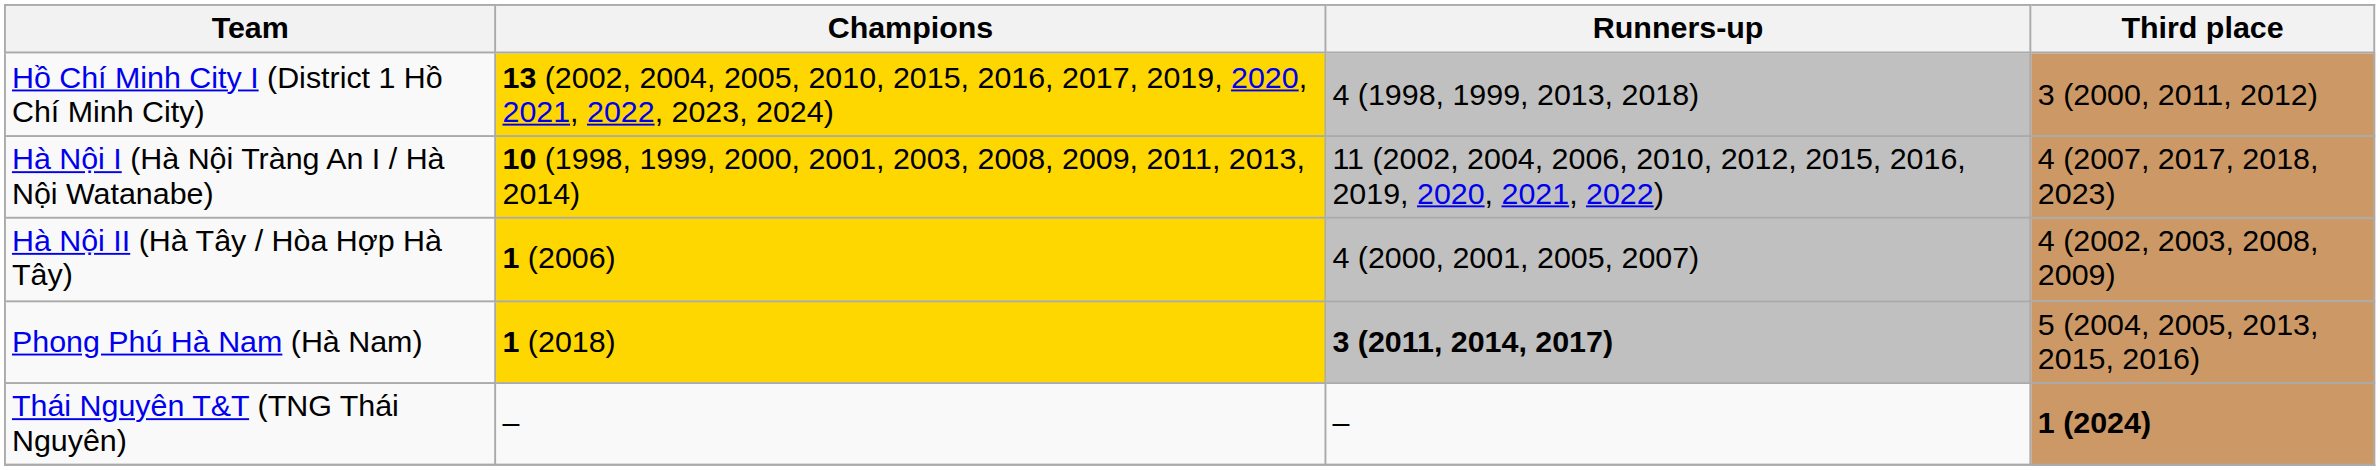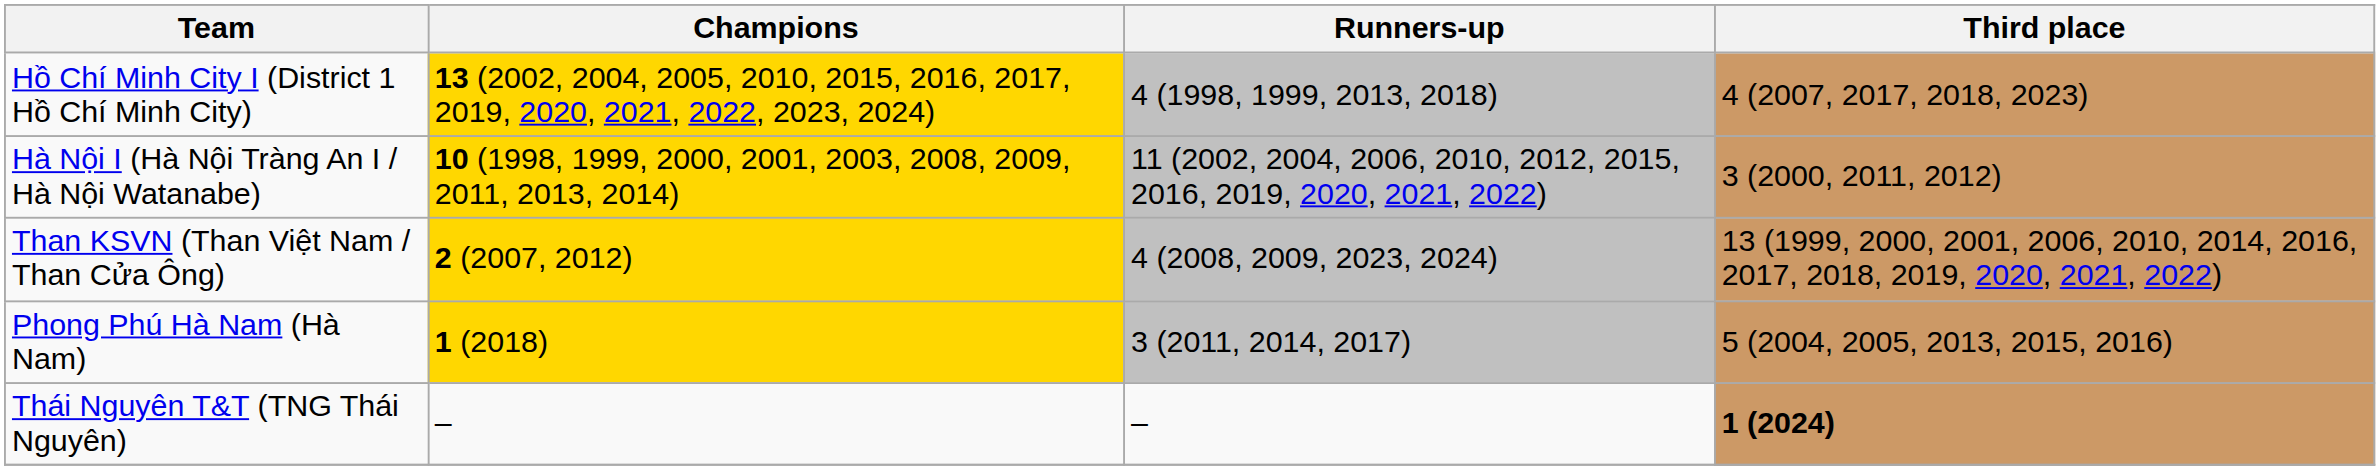 <table class="wikitable">
 <tr>
 <th>Team</th>
 <th>Champions</th>
 <th>Runners-up</th>
 <th>Third place</th>
 </tr>
 <tr>
 <td><a href='#'>Hồ Chí Minh City I</a> (District 1 Hồ Chí Minh City)</td>
 <td bgcolor=gold><strong>13</strong>  (2002, 2004, 2005, 2010, 2015, 2016, 2017, 2019, <a href='#'>2020</a>, <a href='#'>2021</a>, <a href='#'>2022</a>, 2023, 2024)</td>
 <td bgcolor=silver>4     (1998, 1999, 2013, 2018)</td>
-<td bgcolor=cc9966>3     (2000, 2011, 2012)</td>
+<td bgcolor=cc9966>4     (2007, 2017, 2018, 2023)</td>
 </tr>
 <tr>
 <td><a href='#'>Hà Nội I</a> (Hà Nội Tràng An I / Hà Nội Watanabe)</td>
 <td bgcolor=gold><strong>10</strong> (1998, 1999, 2000, 2001, 2003, 2008, 2009, 2011, 2013, 2014)</td>
 <td bgcolor=silver>11     (2002, 2004, 2006, 2010, 2012, 2015, 2016, 2019, <a href='#'>2020</a>, <a href='#'>2021</a>, <a href='#'>2022</a>)</td>
-<td bgcolor=cc9966>4     (2007, 2017, 2018, 2023)</td>
+<td bgcolor=cc9966>3     (2000, 2011, 2012)</td>
 </tr>
 <tr>
-<td><a href='#'>Hà Nội II</a> (Hà Tây / Hòa Hợp Hà Tây)</td>
-<td bgcolor=gold><strong>1</strong>  (2006)</td>
-<td bgcolor=silver>4     (2000, 2001, 2005, 2007)</td>
-<td bgcolor=cc9966>4     (2002, 2003, 2008, 2009)</td>
+<td><a href='#'>Than KSVN</a> (Than Việt Nam / Than Cửa Ông)</td>
+<td bgcolor=gold><strong>2</strong>  (2007, 2012)</td>
+<td bgcolor=silver>4     (2008, 2009, 2023, 2024)</td>
+<td bgcolor=cc9966>13    (1999, 2000, 2001, 2006, 2010, 2014, 2016, 2017, 2018, 2019, <a href='#'>2020</a>, <a href='#'>2021</a>, <a href='#'>2022</a>)</td>
 </tr>
 <tr>
 <td><a href='#'>Phong Phú Hà Nam</a> (Hà Nam)</td>
 <td bgcolor=gold><strong>1</strong>  (2018)</td>
-<td bgcolor=silver><strong>3     (2011, 2014, 2017)</strong></td>
+<td bgcolor=silver>3     (2011, 2014, 2017)</td>
 <td bgcolor=cc9966>5     (2004, 2005, 2013, 2015, 2016)</td>
 </tr>
 <tr>
 <td><a href='#'>Thái Nguyên T&T</a> (TNG Thái Nguyên)</td>
 <td>–</td>
 <td>–</td>
 <td bgcolor=cc9966><strong>1     (2024)</strong></td>
 </tr>
 <tr>
 </tr>
 </table>
